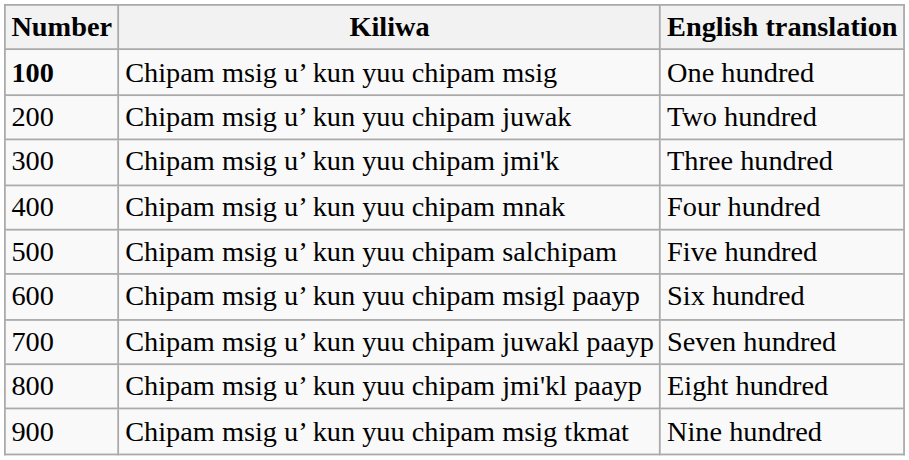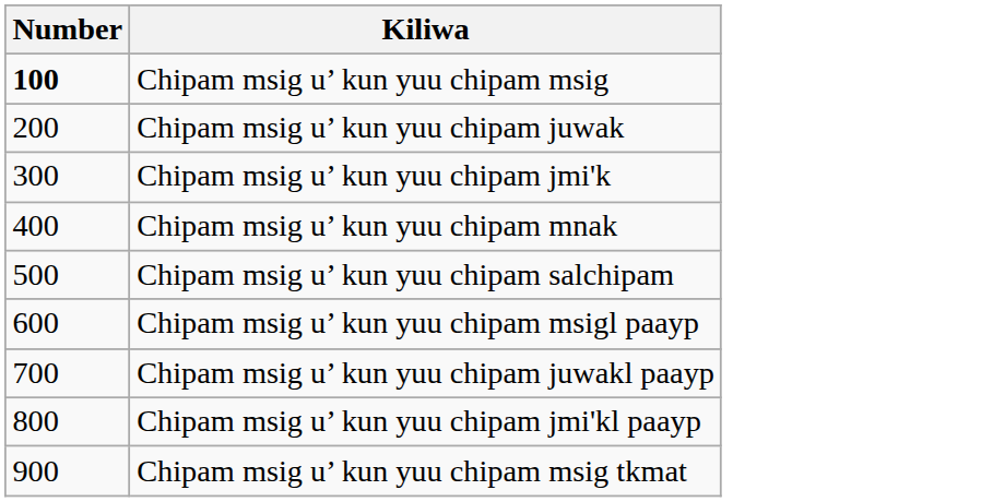 <table class="wikitable sortable">
 <tr>
 <th>Number</th>
 <th>Kiliwa</th>
-<th>English translation</th>
 </tr>
 <tr>
 <td><strong>100</strong></td>
 <td>Chipam msig u’ kun yuu chipam msig</td>
-<td>One hundred</td>
 </tr>
 <tr>
 <td>200</td>
 <td>Chipam msig u’ kun yuu chipam juwak</td>
-<td>Two hundred</td>
 </tr>
 <tr>
 <td>300</td>
 <td>Chipam msig u’ kun yuu chipam jmi'k</td>
-<td>Three hundred</td>
 </tr>
 <tr>
 <td>400</td>
 <td>Chipam msig u’ kun yuu chipam mnak</td>
-<td>Four hundred</td>
 </tr>
 <tr>
 <td>500</td>
 <td>Chipam msig u’ kun yuu chipam salchipam</td>
-<td>Five hundred</td>
 </tr>
 <tr>
 <td>600</td>
 <td>Chipam msig u’ kun yuu chipam msigl paayp</td>
-<td>Six hundred</td>
 </tr>
 <tr>
 <td>700</td>
 <td>Chipam msig u’ kun yuu chipam juwakl paayp</td>
-<td>Seven hundred</td>
 </tr>
 <tr>
 <td>800</td>
 <td>Chipam msig u’ kun yuu chipam jmi'kl paayp</td>
-<td>Eight hundred</td>
 </tr>
 <tr>
 <td>900</td>
 <td>Chipam msig u’ kun yuu chipam msig tkmat</td>
-<td>Nine hundred</td>
 </tr>
 </table>
